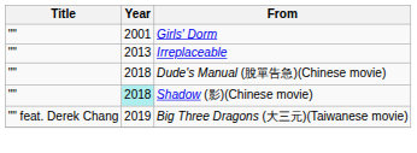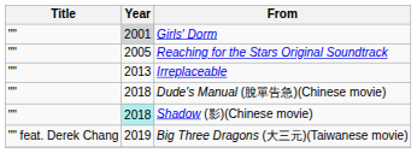 <table class="wikitable plainrowheaders">
 <tr>
 <th scope="col">Title</th>
 <th scope="col">Year</th>
 <th scope="col">From</th>
 </tr>
 <tr>
 <td>""</td>
-<td>2001</td>
+<td style="background: lightgrey;">2001</td>
 <td><em><a href='#'>Girls' Dorm</a></em></td>
+</tr>
+<tr>
+<td>""</td>
+<td>2005</td>
+<td><em><a href='#'>Reaching for the Stars Original Soundtrack</a></em></td>
 </tr>
 <tr>
 <td>""</td>
 <td>2013</td>
 <td><em><a href='#'>Irreplaceable</a></em></td>
 </tr>
 <tr>
 <td>""</td>
 <td>2018</td>
 <td><em>Dude's Manual</em> (脫單告急)(Chinese movie)</td>
 </tr>
 <tr>
 <td>""</td>
 <td style="background: paleturquoise;">2018</td>
 <td><em><a href='#'>Shadow</a></em> (影)(Chinese movie)</td>
 </tr>
 <tr>
 <td>"" feat. Derek Chang</td>
 <td>2019</td>
 <td><em>Big Three Dragons</em> (大三元)(Taiwanese movie)</td>
 </tr>
 <tr>
 </tr>
 </table>
